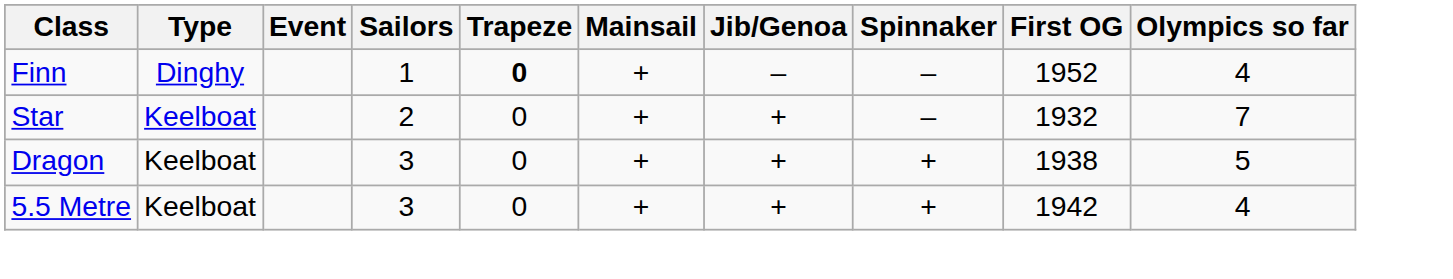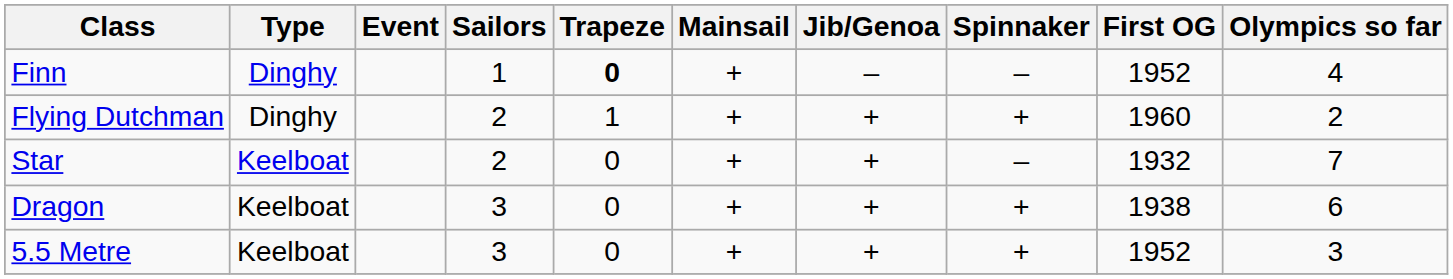 <table class="wikitable" style="text-align:center">
 <tr>
 <th>Class</th>
 <th>Type</th>
 <th>Event</th>
 <th>Sailors</th>
 <th>Trapeze</th>
 <th>Mainsail</th>
 <th>Jib/Genoa</th>
 <th>Spinnaker</th>
 <th>First OG</th>
 <th>Olympics so far</th>
 </tr>
 <tr>
 <td style="text-align:left"><a href='#'>Finn</a></td>
 <td><a href='#'>Dinghy</a></td>
 <td></td>
 <td>1</td>
 <td><strong>0</strong></td>
 <td>+</td>
 <td>–</td>
 <td>–</td>
 <td>1952</td>
 <td>4</td>
 </tr>
 <tr>
+<td style="text-align:left"><a href='#'>Flying Dutchman</a></td>
+<td>Dinghy</td>
+<td></td>
+<td>2</td>
+<td>1</td>
+<td>+</td>
+<td>+</td>
+<td>+</td>
+<td>1960</td>
+<td>2</td>
+</tr>
+<tr>
 <td style="text-align:left"><a href='#'>Star</a></td>
 <td><a href='#'>Keelboat</a></td>
 <td></td>
 <td>2</td>
 <td>0</td>
 <td>+</td>
 <td>+</td>
 <td>–</td>
 <td>1932</td>
 <td>7</td>
 </tr>
 <tr>
 <td style="text-align:left"><a href='#'>Dragon</a></td>
 <td>Keelboat</td>
 <td></td>
 <td>3</td>
 <td>0</td>
 <td>+</td>
 <td>+</td>
 <td>+</td>
 <td>1938</td>
-<td>5</td>
+<td>6</td>
 </tr>
 <tr>
 <td style="text-align:left"><a href='#'>5.5 Metre</a></td>
 <td>Keelboat</td>
 <td></td>
 <td>3</td>
 <td>0</td>
 <td>+</td>
 <td>+</td>
 <td>+</td>
-<td>1942</td>
-<td>4</td>
+<td>1952</td>
+<td>3</td>
 </tr>
 </table>
